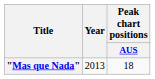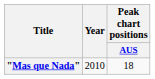 <table class="wikitable plainrowheaders" style="text-align:center;" border="1">
 <tr>
 <th scope="col" rowspan="2">Title</th>
 <th scope="col" rowspan="2">Year</th>
 <th scope="col" colspan="1">Peak chart positions</th>
 </tr>
 <tr>
 <th scope="col" style="width:3em;font-size:90%;"><a href='#'>AUS</a><br></th>
 </tr>
 <tr>
 <th scope="row">"<a href='#'>Mas que Nada</a>"</th>
-<td>2013</td>
+<td>2010</td>
 <td>18</td>
 </tr>
 </table>
